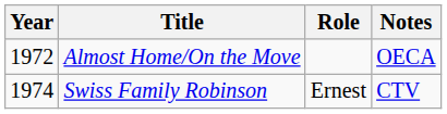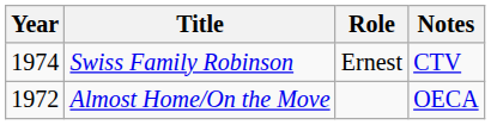 <table class="wikitable sortable">
 <tr>
 <th>Year</th>
 <th>Title</th>
 <th>Role</th>
 <th class="unsortable">Notes</th>
 </tr>
 <tr>
+<td>1974</td>
+<td><em><a href='#'>Swiss Family Robinson</a></em></td>
+<td>Ernest</td>
+<td><a href='#'>CTV</a></td>
+</tr>
+<tr>
 <td>1972</td>
 <td><em><a href='#'>Almost Home/On the Move</a></em></td>
 <td></td>
 <td><a href='#'>OECA</a></td>
 </tr>
-<tr>
-<td>1974</td>
-<td><em><a href='#'>Swiss Family Robinson</a></em></td>
-<td>Ernest</td>
-<td><a href='#'>CTV</a></td>
-</tr>
 </table>
